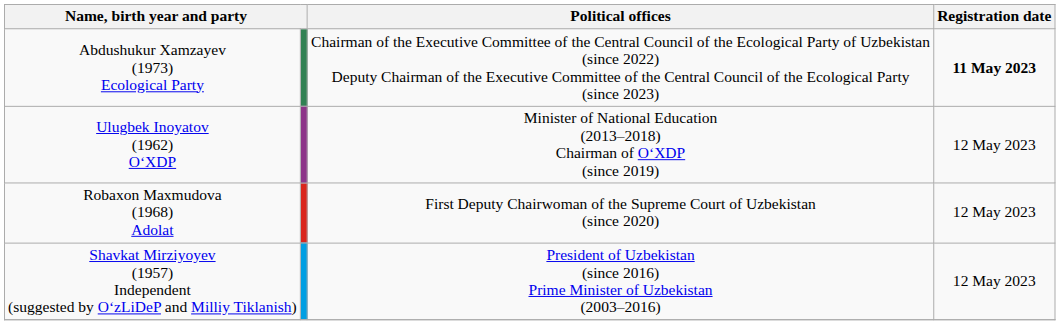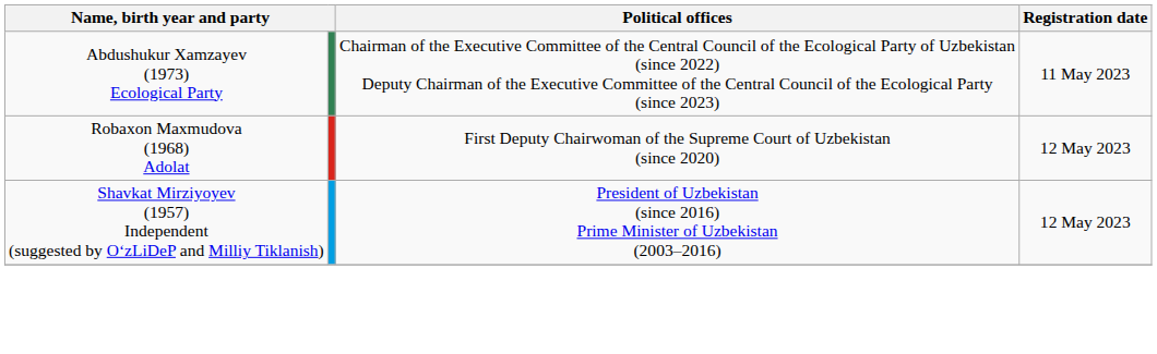 <table class="wikitable sortable">
 <tr>
 <th colspan="2" style="text-align:center;">Name, birth year and party</th>
 <th style="text-align:center;">Political offices</th>
 <th style="text-align:center;">Registration date</th>
 </tr>
 <tr>
 <td style="text-align:center;">Abdushukur Xamzayev<br>(1973)<br><a href='#'>Ecological Party</a></td>
 <td style="background-color:#318153;"></td>
 <td style="text-align:center;">Chairman of the Executive Committee of the Central Council of the Ecological Party of Uzbekistan<br>(since 2022)<br>Deputy Chairman of the Executive Committee of the Central Council of the Ecological Party<br>(since 2023)</td>
-<td style="text-align:center;"><strong>11 May 2023</strong></td>
-</tr>
-<tr>
-<td style="text-align:center;"><a href='#'>Ulugbek Inoyatov</a><br>(1962)<br><a href='#'>O‘XDP</a></td>
-<td style="background-color:#8D3589;"></td>
-<td style="text-align:center;">Minister of National Education<br>(2013–2018)<br>Chairman of <a href='#'>O‘XDP</a><br>(since 2019)</td>
-<td style="text-align:center;">12 May 2023</td>
+<td style="text-align:center;">11 May 2023</td>
 </tr>
 <tr>
 <td style="text-align:center;">Robaxon Maxmudova<br>(1968)<br><a href='#'>Adolat</a></td>
 <td style="background-color:#DA251C;"></td>
 <td style="text-align:center;">First Deputy Chairwoman of the Supreme Court of Uzbekistan<br>(since 2020)</td>
 <td style="text-align:center;">12 May 2023</td>
 </tr>
 <tr>
 <td style="text-align:center;"><a href='#'>Shavkat Mirziyoyev</a><br>(1957)<br>Independent<br>(suggested by <a href='#'>O‘zLiDeP</a> and <a href='#'>Milliy Tiklanish</a>)</td>
 <td style="background-color:#009FE3"></td>
 <td style="text-align:center;"><a href='#'>President of Uzbekistan</a><br>(since 2016)<br><a href='#'>Prime Minister of Uzbekistan</a><br>(2003–2016)</td>
 <td style="text-align:center;">12 May 2023</td>
 </tr>
 <tr>
 </tr>
 </table>
